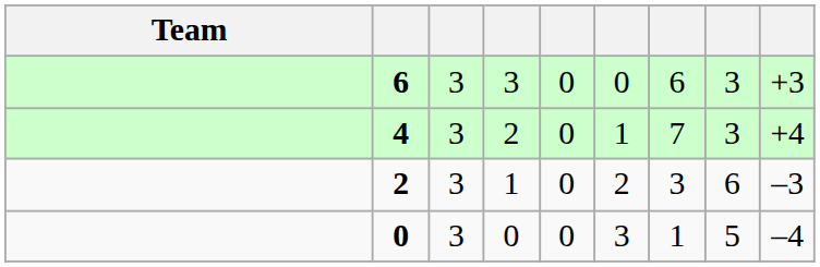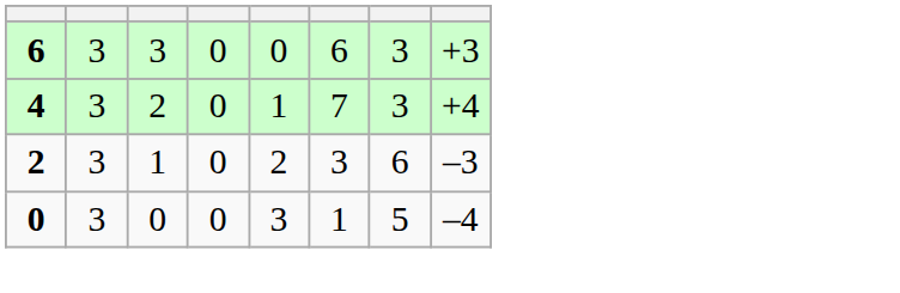 <table class="wikitable" style="text-align:center">
 <tr>
-<th width="175">Team</th>
 <th width="20"></th>
 <th width="20"></th>
 <th width="20"></th>
 <th width="20"></th>
 <th width="20"></th>
 <th width="20"></th>
 <th width="20"></th>
 <th width="20"></th>
 </tr>
 <tr bgcolor=#CCFFCC>
-<td align=left></td>
 <td><strong>6</strong></td>
 <td>3</td>
 <td>3</td>
 <td>0</td>
 <td>0</td>
 <td>6</td>
 <td>3</td>
 <td>+3</td>
 </tr>
 <tr bgcolor=#CCFFCC>
-<td align=left></td>
 <td><strong>4</strong></td>
 <td>3</td>
 <td>2</td>
 <td>0</td>
 <td>1</td>
 <td>7</td>
 <td>3</td>
 <td>+4</td>
 </tr>
 <tr>
-<td align=left></td>
 <td><strong>2</strong></td>
 <td>3</td>
 <td>1</td>
 <td>0</td>
 <td>2</td>
 <td>3</td>
 <td>6</td>
 <td>–3</td>
 </tr>
 <tr>
-<td align=left></td>
 <td><strong>0</strong></td>
 <td>3</td>
 <td>0</td>
 <td>0</td>
 <td>3</td>
 <td>1</td>
 <td>5</td>
 <td>–4</td>
 </tr>
 </table>
